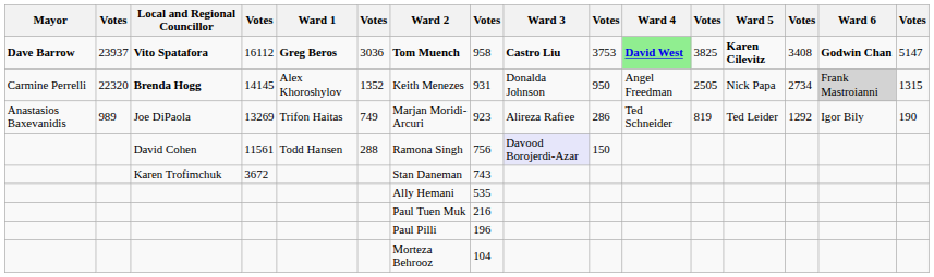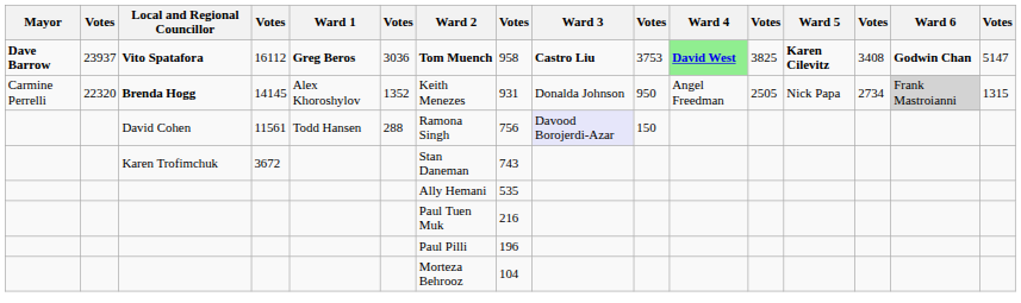 <table class="wikitable">
 <tr>
 <th>Mayor</th>
 <th>Votes</th>
 <th>Local and Regional Councillor</th>
 <th>Votes</th>
 <th>Ward 1</th>
 <th>Votes</th>
 <th>Ward 2</th>
 <th>Votes</th>
 <th>Ward 3</th>
 <th>Votes</th>
 <th>Ward 4</th>
 <th>Votes</th>
 <th>Ward 5</th>
 <th>Votes</th>
 <th>Ward 6</th>
 <th>Votes</th>
 </tr>
 <tr>
 <td><strong>Dave Barrow</strong></td>
 <td>23937</td>
 <td><strong>Vito Spatafora</strong></td>
 <td>16112</td>
 <td><strong>Greg Beros</strong></td>
 <td>3036</td>
 <td><strong>Tom Muench</strong></td>
 <td>958</td>
 <td><strong>Castro Liu</strong></td>
 <td>3753</td>
 <td style="background: lightgreen;"><strong><a href='#'>David West</a></strong></td>
 <td>3825</td>
 <td><strong>Karen Cilevitz</strong></td>
 <td>3408</td>
 <td><strong>Godwin Chan</strong></td>
 <td>5147</td>
 </tr>
 <tr>
 <td>Carmine Perrelli</td>
 <td>22320</td>
 <td><strong>Brenda Hogg</strong></td>
 <td>14145</td>
 <td>Alex Khoroshylov</td>
 <td>1352</td>
 <td>Keith Menezes</td>
 <td>931</td>
 <td>Donalda Johnson</td>
 <td>950</td>
 <td>Angel Freedman</td>
 <td>2505</td>
 <td>Nick Papa</td>
 <td>2734</td>
 <td style="background: lightgrey;">Frank Mastroianni</td>
 <td>1315</td>
-</tr>
-<tr>
-<td>Anastasios Baxevanidis</td>
-<td>989</td>
-<td>Joe DiPaola</td>
-<td>13269</td>
-<td>Trifon Haitas</td>
-<td>749</td>
-<td>Marjan Moridi-Arcuri</td>
-<td>923</td>
-<td>Alireza Rafiee</td>
-<td>286</td>
-<td>Ted Schneider</td>
-<td>819</td>
-<td>Ted Leider</td>
-<td>1292</td>
-<td>Igor Bily</td>
-<td>190</td>
 </tr>
 <tr>
 <td></td>
 <td></td>
 <td>David Cohen</td>
 <td>11561</td>
 <td>Todd Hansen</td>
 <td>288</td>
 <td>Ramona Singh</td>
 <td>756</td>
 <td style="background: lavender;">Davood Borojerdi-Azar</td>
 <td>150</td>
 <td></td>
 <td></td>
 <td></td>
 <td></td>
 <td></td>
 <td></td>
 </tr>
 <tr>
 <td></td>
 <td></td>
 <td>Karen Trofimchuk</td>
 <td>3672</td>
 <td></td>
 <td></td>
 <td>Stan Daneman</td>
 <td>743</td>
 <td></td>
 <td></td>
 <td></td>
 <td></td>
 <td></td>
 <td></td>
 <td></td>
 <td></td>
 </tr>
 <tr>
 <td></td>
 <td></td>
 <td></td>
 <td></td>
 <td></td>
 <td></td>
 <td>Ally Hemani</td>
 <td>535</td>
 <td></td>
 <td></td>
 <td></td>
 <td></td>
 <td></td>
 <td></td>
 <td></td>
 <td></td>
 </tr>
 <tr>
 <td></td>
 <td></td>
 <td></td>
 <td></td>
 <td></td>
 <td></td>
 <td>Paul Tuen Muk</td>
 <td>216</td>
 <td></td>
 <td></td>
 <td></td>
 <td></td>
 <td></td>
 <td></td>
 <td></td>
 <td></td>
 </tr>
 <tr>
 <td></td>
 <td></td>
 <td></td>
 <td></td>
 <td></td>
 <td></td>
 <td>Paul Pilli</td>
 <td>196</td>
 <td></td>
 <td></td>
 <td></td>
 <td></td>
 <td></td>
 <td></td>
 <td></td>
 <td></td>
 </tr>
 <tr>
 <td></td>
 <td></td>
 <td></td>
 <td></td>
 <td></td>
 <td></td>
 <td>Morteza Behrooz</td>
 <td>104</td>
 <td></td>
 <td></td>
 <td></td>
 <td></td>
 <td></td>
 <td></td>
 <td></td>
 <td></td>
 </tr>
 </table>
